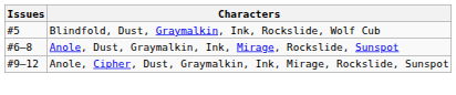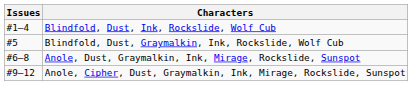 <table class="wikitable">
 <tr>
 <th>Issues</th>
 <th>Characters</th>
+</tr>
+<tr>
+<td>#1–4</td>
+<td><a href='#'>Blindfold</a>, <a href='#'>Dust</a>, <a href='#'>Ink</a>, <a href='#'>Rockslide</a>, <a href='#'>Wolf Cub</a></td>
 </tr>
 <tr>
 <td>#5</td>
 <td>Blindfold, Dust, <a href='#'>Graymalkin</a>, Ink, Rockslide, Wolf Cub</td>
 </tr>
 <tr>
 <td>#6–8</td>
 <td><a href='#'>Anole</a>, Dust, Graymalkin, Ink, <a href='#'>Mirage</a>, Rockslide, <a href='#'>Sunspot</a></td>
 </tr>
 <tr>
 <td>#9–12</td>
 <td>Anole, <a href='#'>Cipher</a>, Dust, Graymalkin, Ink, Mirage, Rockslide, Sunspot</td>
 </tr>
 </table>
